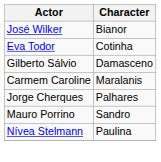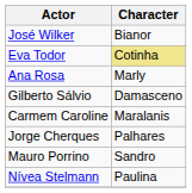 <table class="wikitable sortable">
 <tr>
 <th>Actor</th>
 <th>Character</th>
 </tr>
 <tr>
 <td><a href='#'>José Wilker</a></td>
 <td>Bianor</td>
 </tr>
 <tr>
 <td><a href='#'>Eva Todor</a></td>
-<td>Cotinha</td>
+<td style="background: khaki;">Cotinha</td>
+</tr>
+<tr>
+<td><a href='#'>Ana Rosa</a></td>
+<td>Marly</td>
 </tr>
 <tr>
 <td>Gilberto Sálvio</td>
 <td>Damasceno</td>
 </tr>
 <tr>
 <td>Carmem Caroline</td>
 <td>Maralanis</td>
 </tr>
 <tr>
 <td>Jorge Cherques</td>
 <td>Palhares</td>
 </tr>
 <tr>
 <td>Mauro Porrino</td>
 <td>Sandro</td>
 </tr>
 <tr>
 <td><a href='#'>Nívea Stelmann</a></td>
 <td>Paulina</td>
 </tr>
 <tr>
 </tr>
 </table>
